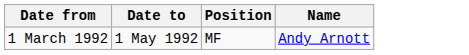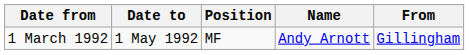 <table class="wikitable">
 <tr>
 <th>Date from</th>
 <th>Date to</th>
 <th>Position</th>
 <th>Name</th>
+<th>From</th>
 </tr>
 <tr>
 <td>1 March 1992</td>
 <td>1 May 1992</td>
 <td>MF</td>
 <td> <a href='#'>Andy Arnott</a></td>
+<td> <a href='#'>Gillingham</a></td>
 </tr>
 </table>
